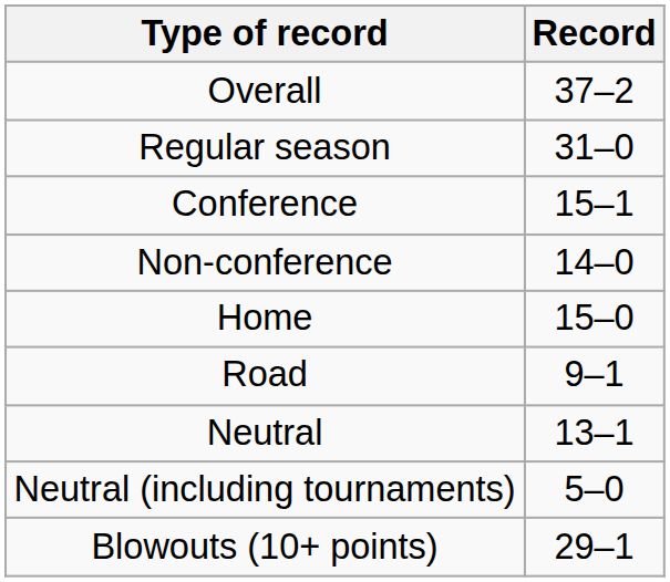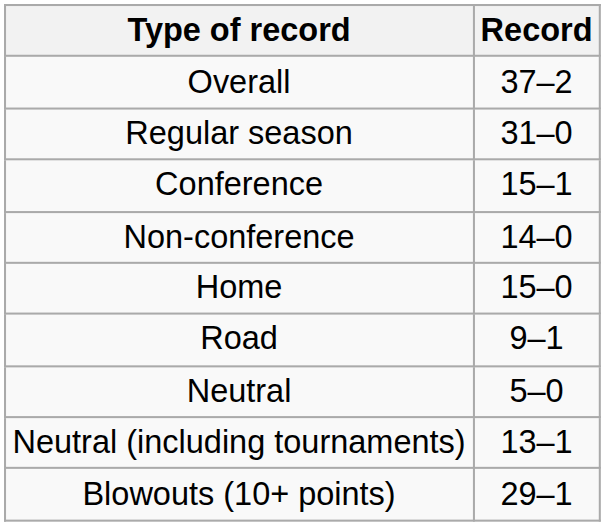 <table class="wikitable" style="text-align: center">
 <tr>
 <th>Type of record</th>
 <th>Record</th>
 </tr>
 <tr>
 <td>Overall</td>
 <td>37–2</td>
 </tr>
 <tr>
 <td>Regular season</td>
 <td>31–0</td>
 </tr>
 <tr>
 <td>Conference</td>
 <td>15–1</td>
 </tr>
 <tr>
 <td>Non-conference</td>
 <td>14–0</td>
 </tr>
 <tr>
 <td>Home</td>
 <td>15–0</td>
 </tr>
 <tr>
 <td>Road</td>
 <td>9–1</td>
 </tr>
 <tr>
 <td>Neutral</td>
-<td>13–1</td>
+<td>5–0</td>
 </tr>
 <tr>
 <td>Neutral (including tournaments)</td>
-<td>5–0</td>
+<td>13–1</td>
 </tr>
 <tr>
 <td>Blowouts (10+ points)</td>
 <td>29–1</td>
 </tr>
 </table>
